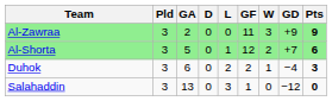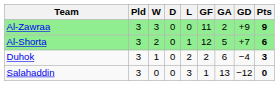 <table class="wikitable" style="text-align: center;">
 <tr>
 <th width="200">Team</th>
 <th width="20">Pld</th>
-<th width="20">GA</th>
+<th width="20">W</th>
 <th width="20">D</th>
 <th width="20">L</th>
 <th width="20">GF</th>
-<th width="20">W</th>
+<th width="20">GA</th>
 <th width="20">GD</th>
 <th width="20">Pts</th>
 </tr>
 <tr bgcolor=lightgreen>
 <td style="text-align:left;"><a href='#'>Al-Zawraa</a></td>
 <td>3</td>
-<td>2</td>
+<td>3</td>
 <td>0</td>
 <td>0</td>
 <td>11</td>
-<td>3</td>
+<td>2</td>
 <td>+9</td>
 <td><strong>9</strong></td>
 </tr>
 <tr bgcolor=lightgreen>
 <td style="text-align:left;"><a href='#'>Al-Shorta</a></td>
 <td>3</td>
-<td>5</td>
+<td>2</td>
 <td>0</td>
 <td>1</td>
 <td>12</td>
-<td>2</td>
+<td>5</td>
 <td>+7</td>
 <td><strong>6</strong></td>
 </tr>
 <tr>
 <td style="text-align:left;"><a href='#'>Duhok</a></td>
 <td>3</td>
-<td>6</td>
+<td>1</td>
 <td>0</td>
 <td>2</td>
 <td>2</td>
-<td>1</td>
+<td>6</td>
 <td>−4</td>
 <td><strong>3</strong></td>
 </tr>
 <tr>
 <td style="text-align:left;"><a href='#'>Salahaddin</a></td>
 <td>3</td>
-<td>13</td>
+<td>0</td>
 <td>0</td>
 <td>3</td>
 <td>1</td>
-<td>0</td>
+<td>13</td>
 <td>−12</td>
 <td><strong>0</strong></td>
 </tr>
 </table>
